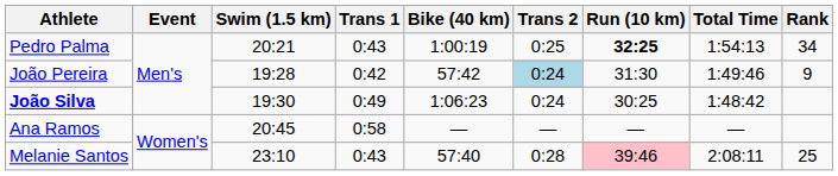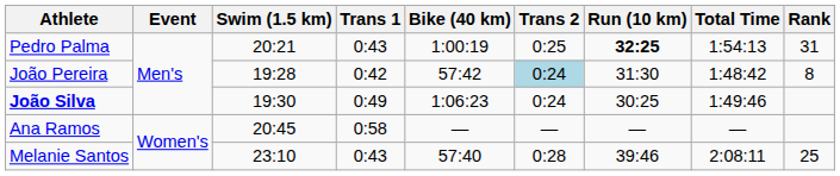 <table class="wikitable" style="font-size:90%; text-align:center;">
 <tr>
 <th>Athlete</th>
 <th>Event</th>
 <th>Swim (1.5 km)</th>
 <th>Trans 1</th>
 <th>Bike (40 km)</th>
 <th>Trans 2</th>
 <th>Run (10 km)</th>
 <th>Total Time</th>
 <th>Rank</th>
 </tr>
 <tr>
 <td align=left><a href='#'>Pedro Palma</a></td>
 <td align=left rowspan=3><a href='#'>Men's</a></td>
 <td>20:21</td>
 <td>0:43</td>
 <td>1:00:19</td>
 <td>0:25</td>
 <td><strong>32:25</strong></td>
 <td>1:54:13</td>
-<td>34</td>
+<td>31</td>
 </tr>
 <tr>
 <td align=left><a href='#'>João Pereira</a></td>
 <td>19:28</td>
 <td>0:42</td>
 <td>57:42</td>
 <td style="background: lightblue;">0:24</td>
 <td>31:30</td>
-<td>1:49:46</td>
-<td>9</td>
+<td>1:48:42</td>
+<td>8</td>
 </tr>
 <tr>
 <td align=left><strong><a href='#'>João Silva</a></strong></td>
 <td>19:30</td>
 <td>0:49</td>
 <td>1:06:23</td>
 <td>0:24</td>
 <td>30:25</td>
-<td>1:48:42</td>
+<td>1:49:46</td>
 <td></td>
 </tr>
 <tr>
 <td align=left><a href='#'>Ana Ramos</a></td>
 <td align=left rowspan=2><a href='#'>Women's</a></td>
 <td>20:45</td>
 <td>0:58</td>
 <td>—</td>
 <td>—</td>
 <td>—</td>
 <td>—</td>
 <td></td>
 </tr>
 <tr>
 <td align=left><a href='#'>Melanie Santos</a></td>
 <td>23:10</td>
 <td>0:43</td>
 <td>57:40</td>
 <td>0:28</td>
-<td style="background: pink;">39:46</td>
+<td>39:46</td>
 <td>2:08:11</td>
 <td>25</td>
 </tr>
 </table>
